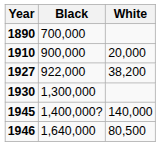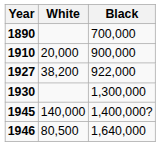 <table class="wikitable" style="margin:auto;">
 <tr>
 <th>Year</th>
+<th>White</th>
 <th>Black</th>
-<th>White</th>
 </tr>
 <tr>
 <td><strong>1890</strong></td>
+<td></td>
 <td>700,000</td>
-<td></td>
 </tr>
 <tr>
 <td><strong>1910</strong></td>
+<td>20,000</td>
 <td>900,000</td>
-<td>20,000</td>
 </tr>
 <tr>
 <td><strong>1927</strong></td>
+<td>38,200</td>
 <td>922,000</td>
-<td>38,200</td>
 </tr>
 <tr>
 <td><strong>1930</strong></td>
+<td></td>
 <td>1,300,000</td>
-<td></td>
 </tr>
 <tr>
 <td><strong>1945</strong></td>
+<td>140,000</td>
 <td>1,400,000?</td>
-<td>140,000</td>
 </tr>
 <tr>
 <td><strong>1946</strong></td>
+<td>80,500</td>
 <td>1,640,000</td>
-<td>80,500</td>
 </tr>
 </table>
